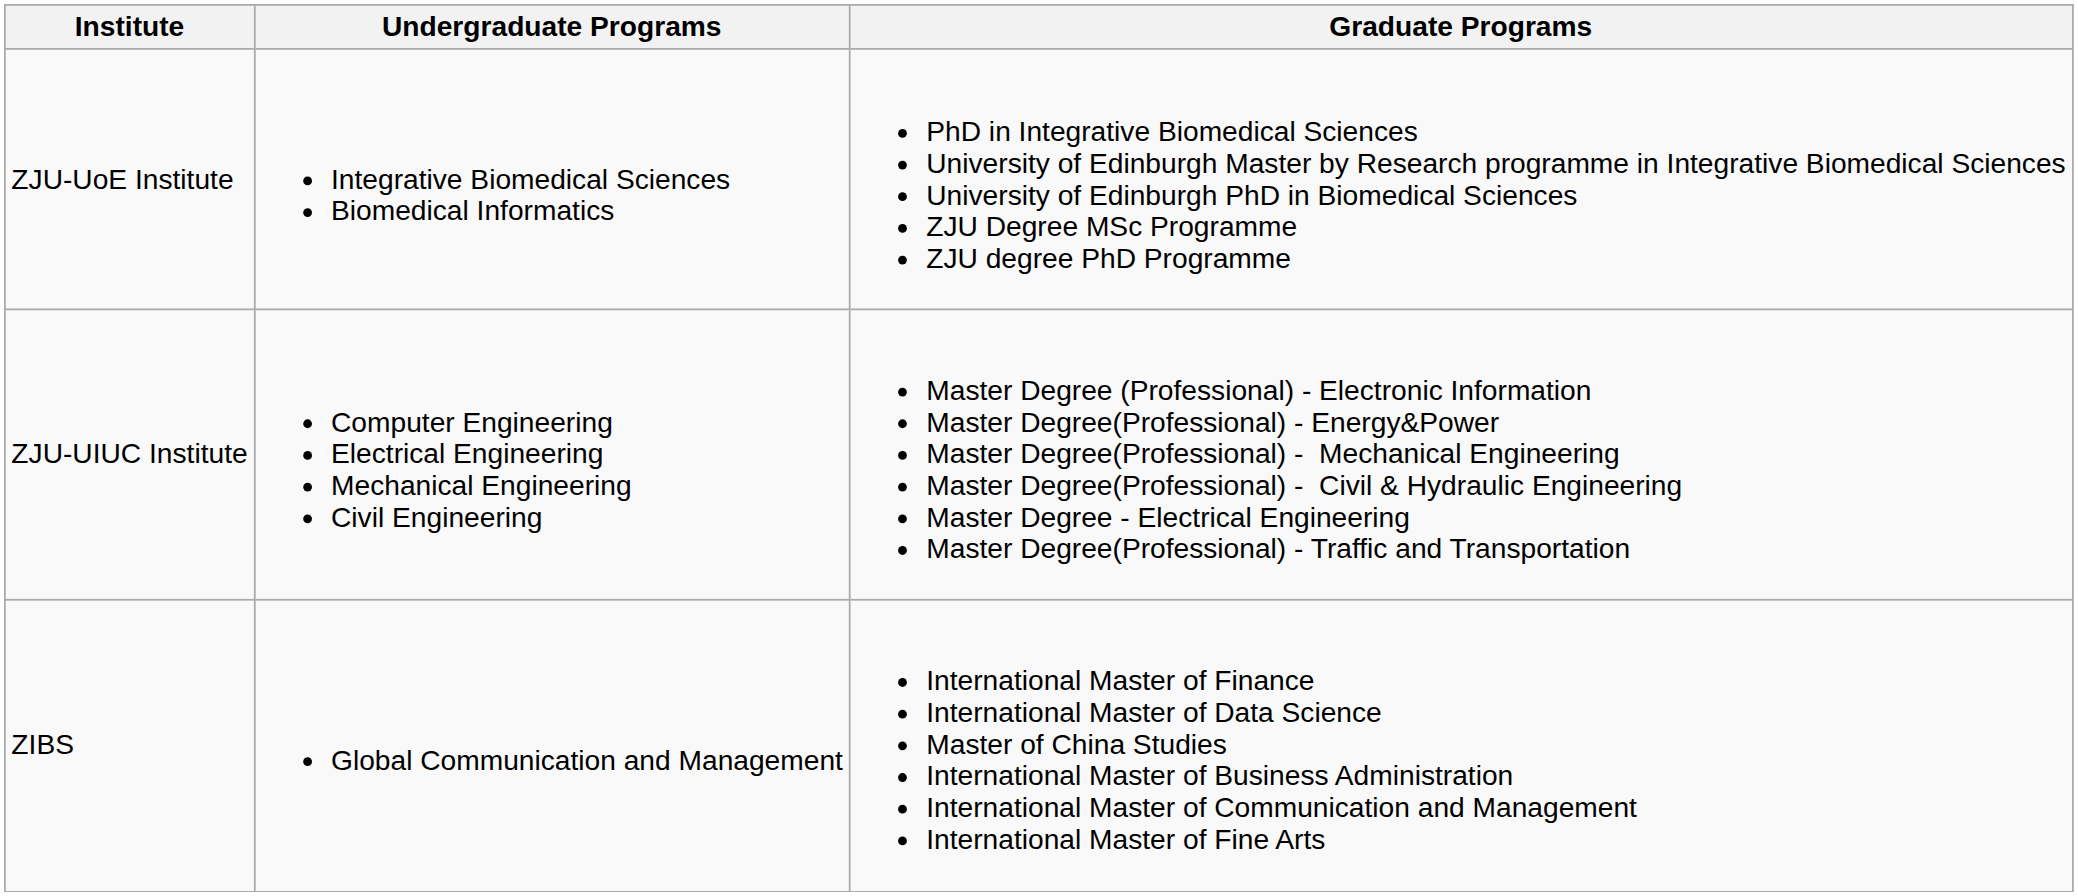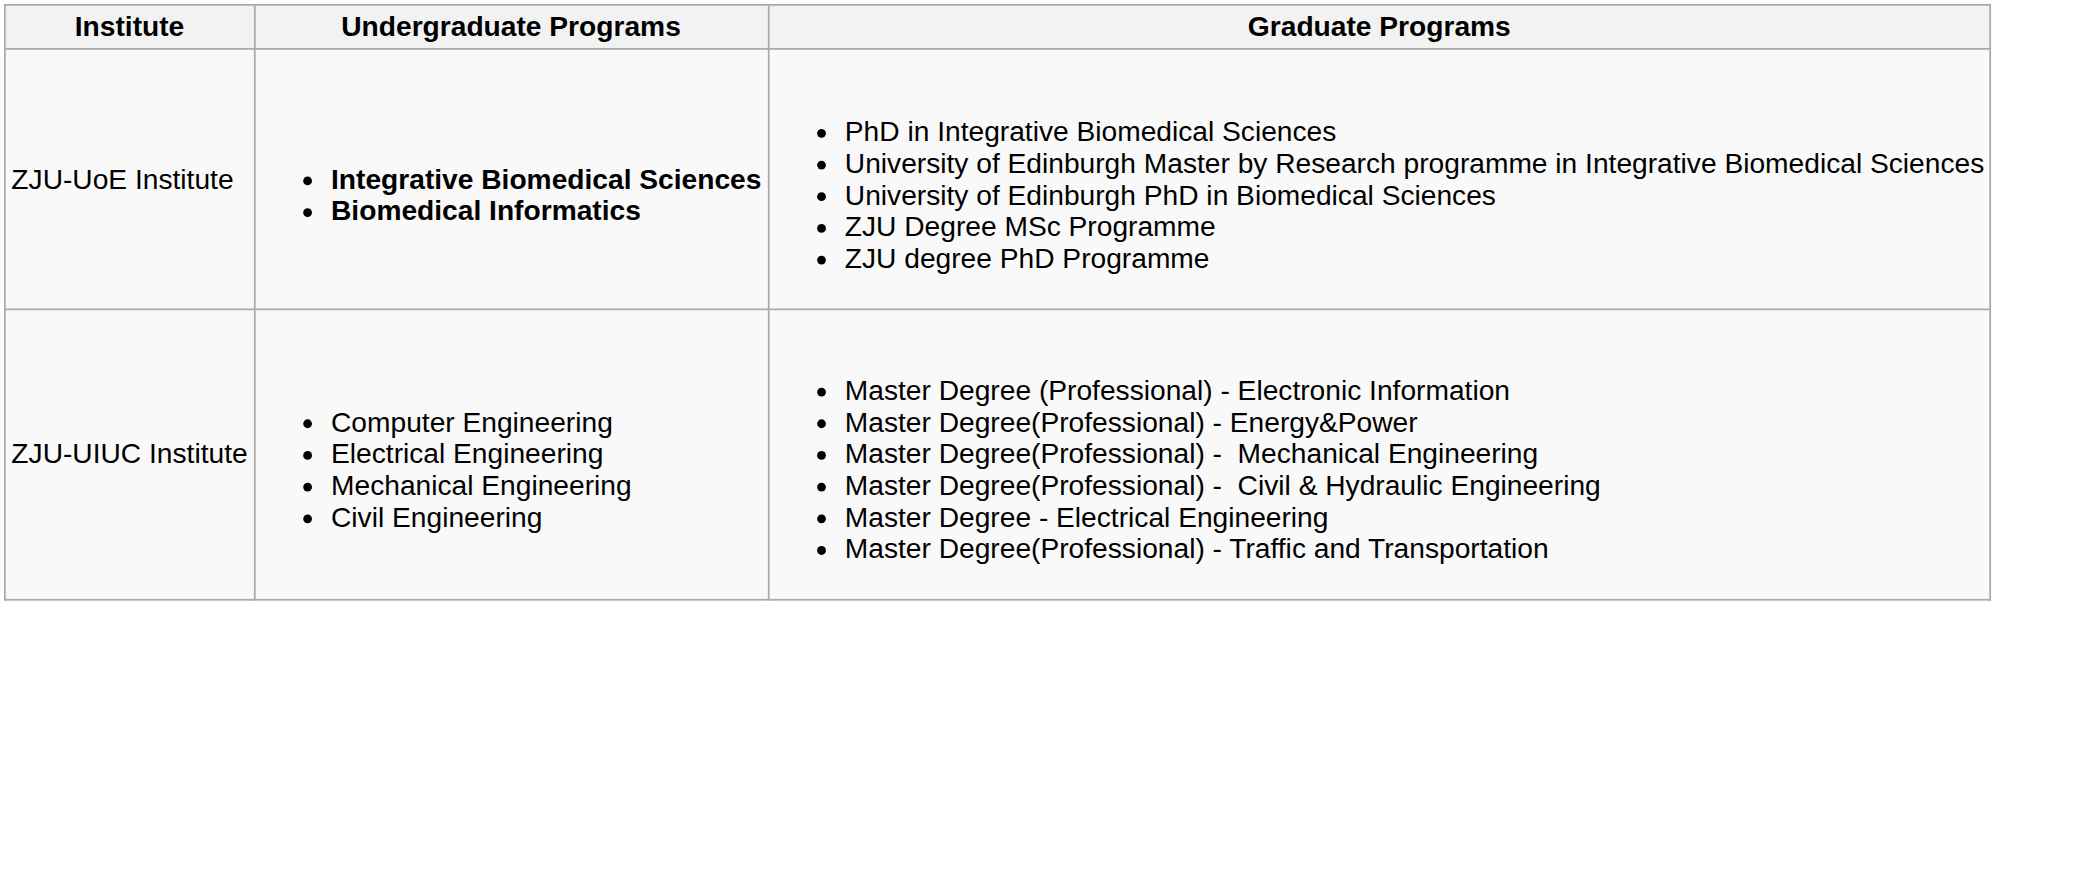 <table class="wikitable">
 <tr>
 <th>Institute</th>
 <th>Undergraduate Programs</th>
 <th>Graduate Programs</th>
 </tr>
 <tr>
 <td>ZJU-UoE Institute</td>
-<td><br><ul><li>Integrative Biomedical Sciences</li><li>Biomedical Informatics</li></ul></td>
+<td><strong><br><ul><li>Integrative Biomedical Sciences</li><li>Biomedical Informatics</li></ul></strong></td>
 <td><br><ul><li>PhD in Integrative Biomedical Sciences</li><li>University of Edinburgh Master by Research programme in Integrative Biomedical Sciences</li><li>University of Edinburgh PhD in Biomedical Sciences</li><li>ZJU Degree MSc Programme</li><li>ZJU degree PhD Programme</li></ul></td>
 </tr>
 <tr>
 <td>ZJU-UIUC Institute</td>
 <td><br><ul><li>Computer Engineering</li><li>Electrical Engineering</li><li>Mechanical Engineering</li><li>Civil Engineering</li></ul></td>
 <td><br><ul><li>Master Degree (Professional) - Electronic Information</li><li>Master Degree(Professional) - Energy&Power</li><li>Master Degree(Professional) -  Mechanical Engineering</li><li>Master Degree(Professional) -  Civil & Hydraulic Engineering</li><li>Master Degree - Electrical Engineering</li><li>Master Degree(Professional) - Traffic and Transportation</li></ul></td>
 </tr>
-<tr>
-<td>ZIBS</td>
-<td><br><ul><li>Global Communication and Management</li></ul></td>
-<td><br><ul><li>International Master of Finance</li><li>International Master of Data Science</li><li>Master of China Studies</li><li>International Master of Business Administration</li><li>International Master of Communication and Management</li><li>International Master of Fine Arts</li></ul></td>
-</tr>
 </table>
